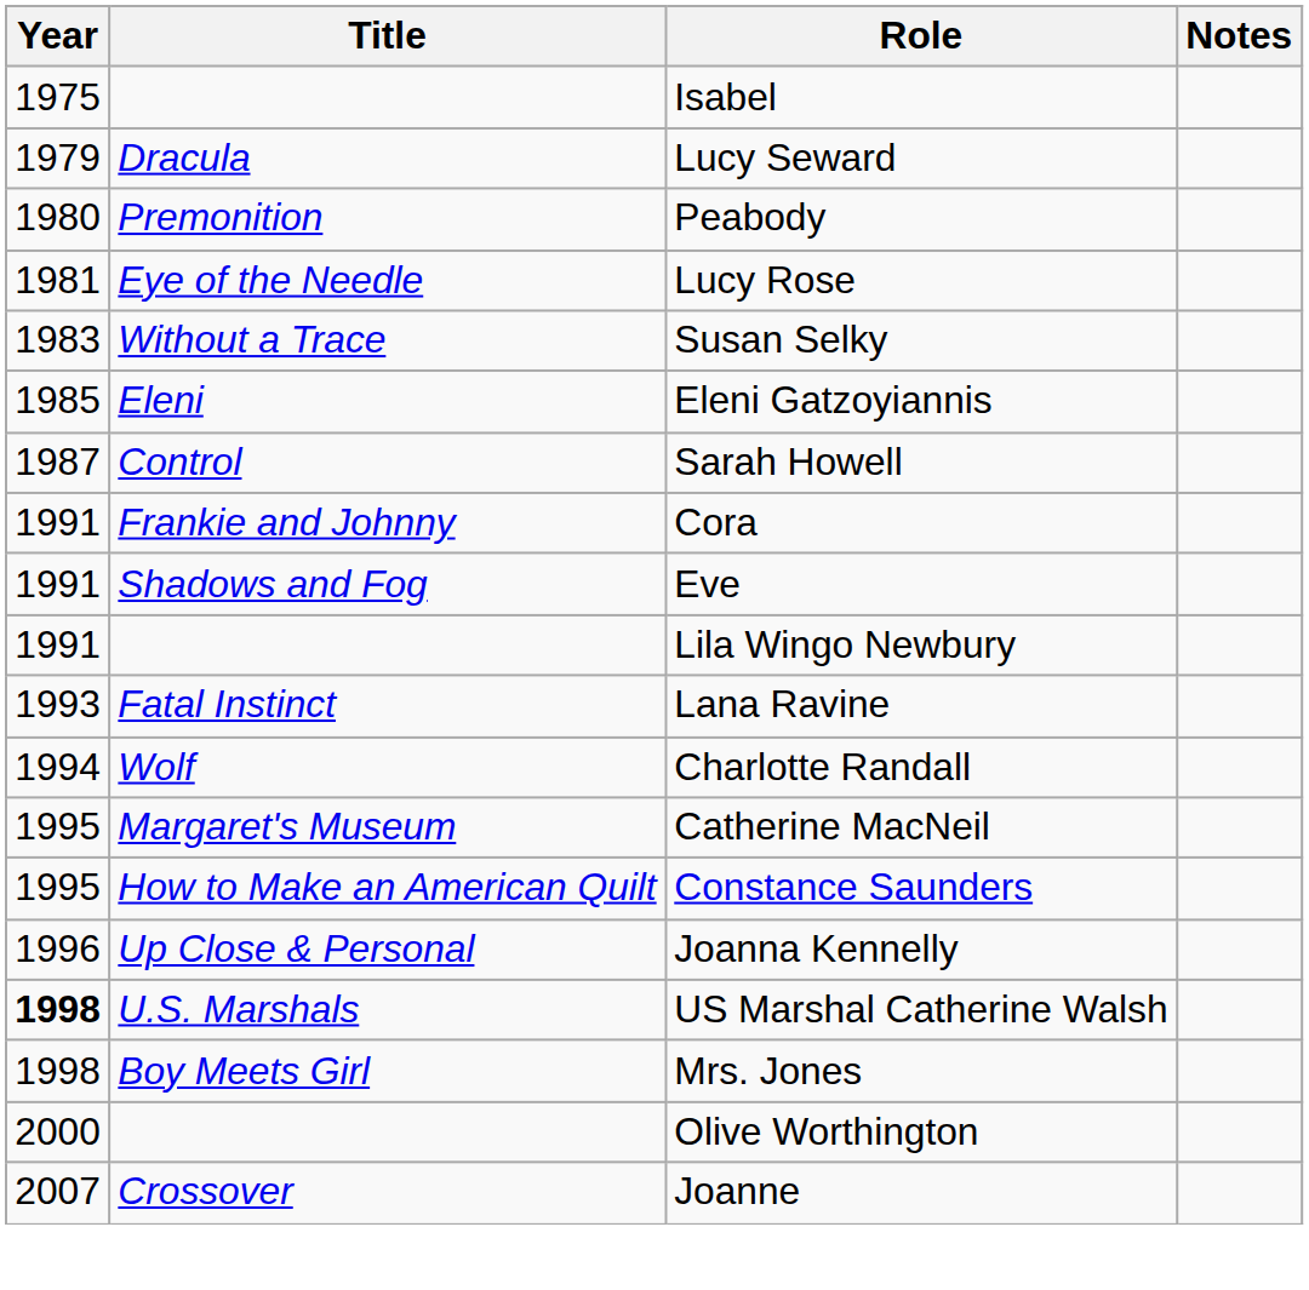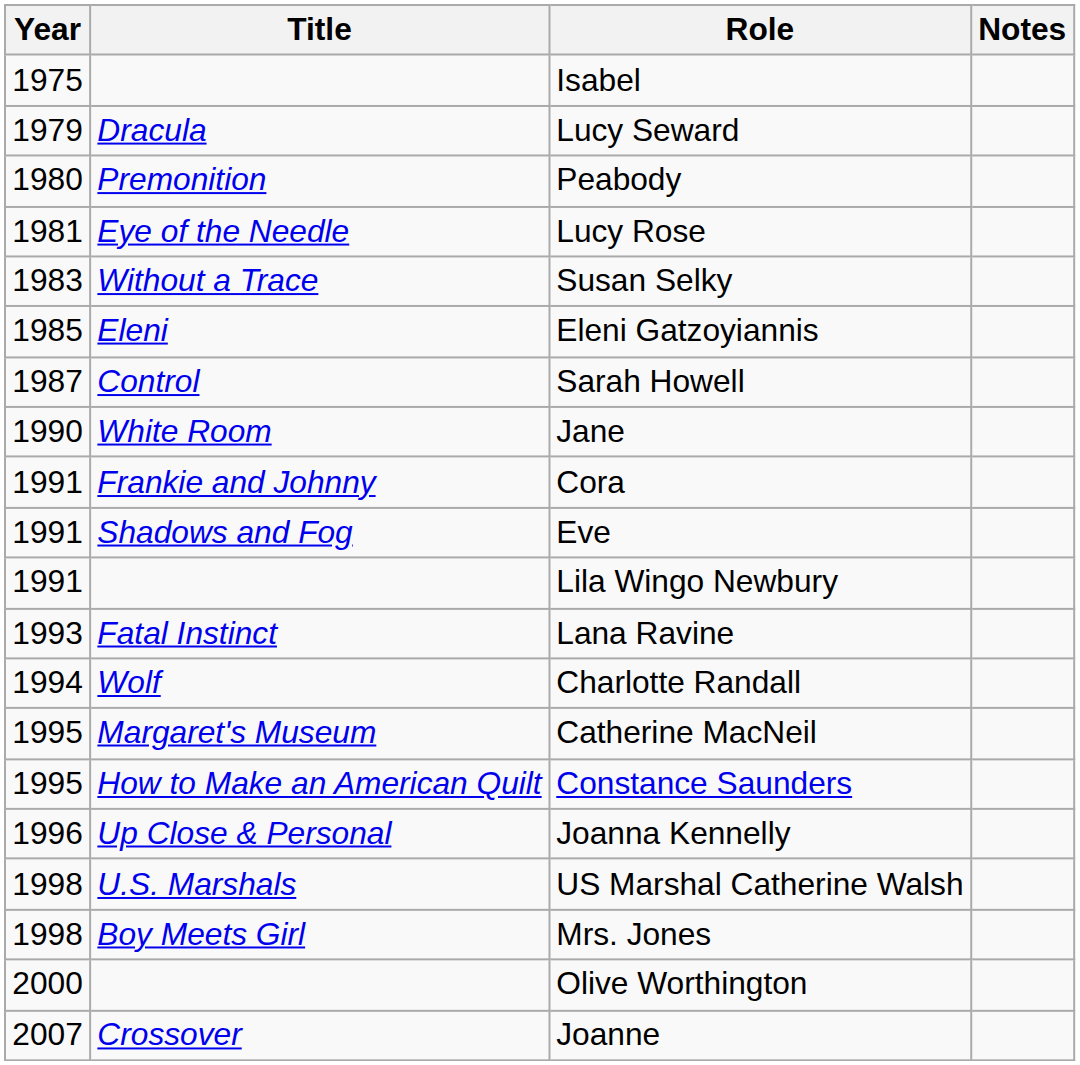 <table class="wikitable sortable">
 <tr>
 <th>Year</th>
 <th>Title</th>
 <th>Role</th>
 <th class="unsortable">Notes</th>
 </tr>
 <tr>
 <td>1975</td>
 <td><em></em></td>
 <td>Isabel</td>
 <td></td>
 </tr>
 <tr>
 <td>1979</td>
 <td><em><a href='#'>Dracula</a></em></td>
 <td>Lucy Seward</td>
 <td></td>
 </tr>
 <tr>
 <td>1980</td>
 <td><em><a href='#'>Premonition</a></em></td>
 <td>Peabody</td>
 <td></td>
 </tr>
 <tr>
 <td>1981</td>
 <td><em><a href='#'>Eye of the Needle</a></em></td>
 <td>Lucy Rose</td>
 <td></td>
 </tr>
 <tr>
 <td>1983</td>
 <td><em><a href='#'>Without a Trace</a></em></td>
 <td>Susan Selky</td>
 <td></td>
 </tr>
 <tr>
 <td>1985</td>
 <td><em><a href='#'>Eleni</a></em></td>
 <td>Eleni Gatzoyiannis</td>
 <td></td>
 </tr>
 <tr>
 <td>1987</td>
 <td><em><a href='#'>Control</a></em></td>
 <td>Sarah Howell</td>
+<td></td>
+</tr>
+<tr>
+<td>1990</td>
+<td><em><a href='#'>White Room</a></em></td>
+<td>Jane</td>
 <td></td>
 </tr>
 <tr>
 <td>1991</td>
 <td><em><a href='#'>Frankie and Johnny</a></em></td>
 <td>Cora</td>
 <td></td>
 </tr>
 <tr>
 <td>1991</td>
 <td><em><a href='#'>Shadows and Fog</a></em></td>
 <td>Eve</td>
 <td></td>
 </tr>
 <tr>
 <td>1991</td>
 <td><em></em></td>
 <td>Lila Wingo Newbury</td>
 <td></td>
 </tr>
 <tr>
 <td>1993</td>
 <td><em><a href='#'>Fatal Instinct</a></em></td>
 <td>Lana Ravine</td>
 <td></td>
 </tr>
 <tr>
 <td>1994</td>
 <td><em><a href='#'>Wolf</a></em></td>
 <td>Charlotte Randall</td>
 <td></td>
 </tr>
 <tr>
 <td>1995</td>
 <td><em><a href='#'>Margaret's Museum</a></em></td>
 <td>Catherine MacNeil</td>
 <td></td>
 </tr>
 <tr>
 <td>1995</td>
 <td><em><a href='#'>How to Make an American Quilt</a></em></td>
 <td><a href='#'>Constance Saunders</a></td>
 <td></td>
 </tr>
 <tr>
 <td>1996</td>
 <td><em><a href='#'>Up Close & Personal</a></em></td>
 <td>Joanna Kennelly</td>
 <td></td>
 </tr>
 <tr>
-<td><strong>1998</strong></td>
+<td>1998</td>
 <td><em><a href='#'>U.S. Marshals</a></em></td>
 <td>US Marshal Catherine Walsh</td>
 <td></td>
 </tr>
 <tr>
 <td>1998</td>
 <td><em><a href='#'>Boy Meets Girl</a></em></td>
 <td>Mrs. Jones</td>
 <td></td>
 </tr>
 <tr>
 <td>2000</td>
 <td><em></em></td>
 <td>Olive Worthington</td>
 <td></td>
 </tr>
 <tr>
 <td>2007</td>
 <td><em><a href='#'>Crossover</a></em></td>
 <td>Joanne</td>
 <td></td>
 </tr>
 </table>
